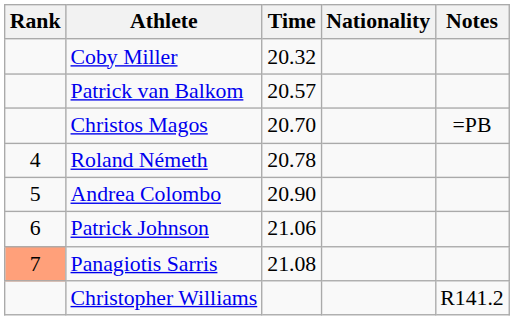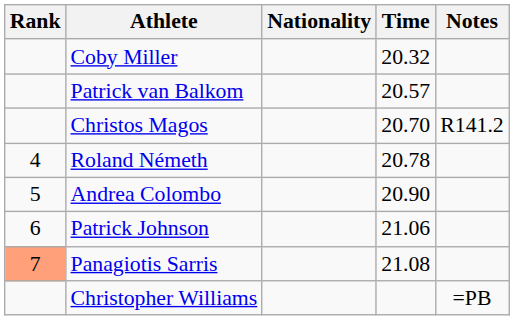 <table class="wikitable sortable" style="text-align:center">
 <tr>
 <th>Rank</th>
 <th>Athlete</th>
+<th>Nationality</th>
 <th>Time</th>
-<th>Nationality</th>
 <th>Notes</th>
 </tr>
 <tr>
 <td></td>
 <td align=left><a href='#'>Coby Miller</a></td>
+<td align=left></td>
 <td>20.32</td>
-<td align=left></td>
 <td></td>
 </tr>
 <tr>
 <td></td>
 <td align=left><a href='#'>Patrick van Balkom</a></td>
+<td align=left></td>
 <td>20.57</td>
-<td align=left></td>
 <td></td>
 </tr>
 <tr>
 <td></td>
 <td align=left><a href='#'>Christos Magos</a></td>
+<td align=left></td>
 <td>20.70</td>
-<td align=left></td>
-<td>=PB</td>
+<td>R141.2</td>
 </tr>
 <tr>
 <td>4</td>
 <td align=left><a href='#'>Roland Németh</a></td>
+<td align=left></td>
 <td>20.78</td>
-<td align=left></td>
 <td></td>
 </tr>
 <tr>
 <td>5</td>
 <td align=left><a href='#'>Andrea Colombo</a></td>
+<td align=left></td>
 <td>20.90</td>
-<td align=left></td>
 <td></td>
 </tr>
 <tr>
 <td>6</td>
 <td align=left><a href='#'>Patrick Johnson</a></td>
+<td align=left></td>
 <td>21.06</td>
-<td align=left></td>
 <td></td>
 </tr>
 <tr>
 <td style="background: lightsalmon;">7</td>
 <td align=left><a href='#'>Panagiotis Sarris</a></td>
+<td align=left></td>
 <td>21.08</td>
-<td align=left></td>
 <td></td>
 </tr>
 <tr>
 <td></td>
 <td align=left><a href='#'>Christopher Williams</a></td>
+<td align=left></td>
 <td></td>
-<td align=left></td>
-<td>R141.2</td>
+<td>=PB</td>
 </tr>
 </table>
